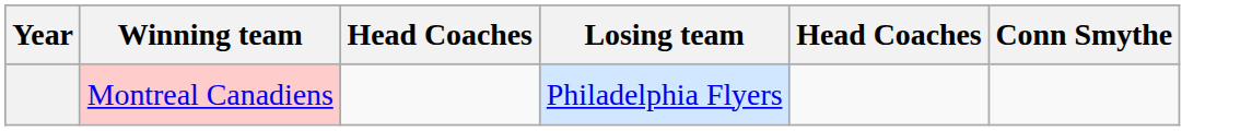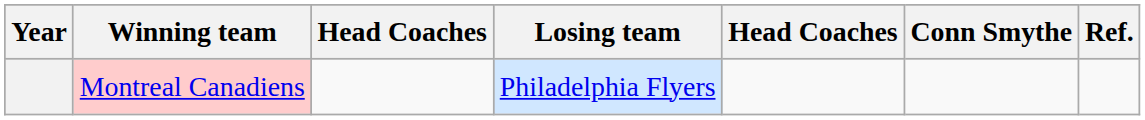 <table class="wikitable sortable sticky-header plainrowheaders" style="font-size:1.00em; line-height:1.5em; text-align:center;">
 <tr>
 <th scope="col">Year</th>
 <th scope="col">Winning team</th>
 <th scope="col">Head Coaches</th>
 <th scope="col">Losing team</th>
 <th scope="col">Head Coaches</th>
 <th scope="col">Conn Smythe</th>
+<th scope="col">Ref.</th>
 </tr>
 <tr>
 <th scope="row" style="text-align:center"></th>
 <td style="background:#fcc;"><a href='#'>Montreal Canadiens</a></td>
 <td></td>
 <td style="background:#d0e7ff;"><a href='#'>Philadelphia Flyers</a></td>
 <td></td>
 <td></td>
+<td></td>
 </tr>
 </table>
